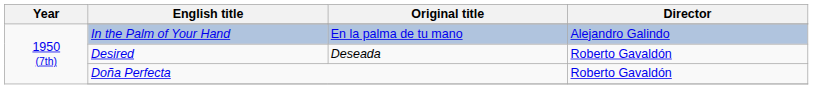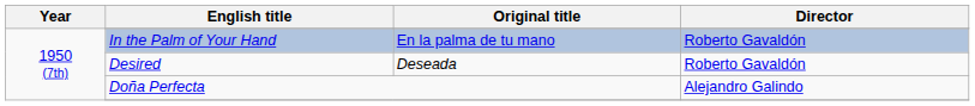 <table class="wikitable">
 <tr>
 <th width="100"><strong>Year</strong></th>
 <th width="300"><strong>English title</strong></th>
 <th width="300"><strong>Original title</strong></th>
 <th width="300"><strong>Director</strong></th>
 </tr>
 <tr>
 <td rowspan="6" style="text-align:center;"><a href='#'>1950</a><br><small><a href='#'>(7th)</a></small></td>
 </tr>
 <tr style="background:#B0C4DE;">
 <td><em><a href='#'>In the Palm of Your Hand</a></em></td>
 <td><a href='#'>En la palma de tu mano</a></td>
-<td><a href='#'>Alejandro Galindo</a></td>
+<td><a href='#'>Roberto Gavaldón</a></td>
 </tr>
 <tr>
 <td><em><a href='#'>Desired</a></em></td>
 <td><em>Deseada</em></td>
 <td><a href='#'>Roberto Gavaldón</a></td>
 </tr>
 <tr>
 <td colspan="2"><a href='#'><em>Doña Perfecta</em></a></td>
-<td><a href='#'>Roberto Gavaldón</a></td>
+<td><a href='#'>Alejandro Galindo</a></td>
 </tr>
 <tr>
 </tr>
 </table>
